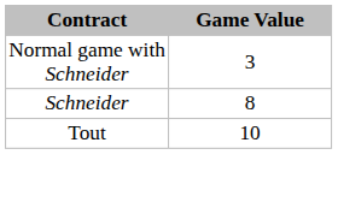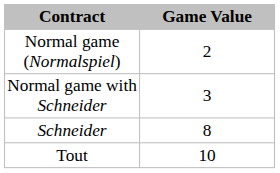 <table class="float-right" cellpadding="2" style="background: #c0c0c0; border-spacing: 1px; text-align: center">
 <tr>
 <th width="120">Contract</th>
 <th width="120">Game Value</th>
+</tr>
+<tr>
+<td style="background: #ffffff;">Normal game (<em>Normalspiel</em>)</td>
+<td style="background: #ffffff;">2</td>
 </tr>
 <tr>
 <td style="background: #ffffff;">Normal game with <em>Schneider</em></td>
 <td style="background: #ffffff;">3</td>
 </tr>
 <tr>
 <td style="background: #ffffff;"><em>Schneider</em></td>
 <td style="background: #ffffff;">8</td>
 </tr>
 <tr>
 <td style="background: #ffffff;">Tout</td>
 <td style="background: #ffffff;">10</td>
 </tr>
 </table>
